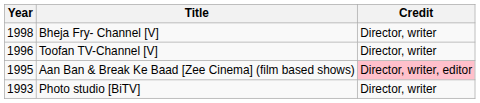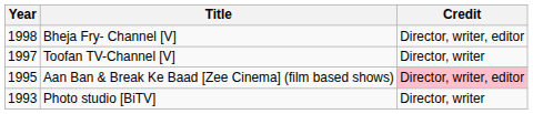 <table class="wikitable">
 <tr>
 <th>Year</th>
 <th>Title</th>
 <th>Credit</th>
 </tr>
 <tr>
 <td>1998</td>
 <td>Bheja Fry- Channel [V]</td>
-<td>Director, writer</td>
+<td>Director, writer, editor</td>
 </tr>
 <tr>
-<td>1996</td>
+<td>1997</td>
 <td>Toofan TV-Channel [V]</td>
 <td>Director, writer</td>
 </tr>
 <tr>
 <td>1995</td>
 <td>Aan Ban & Break Ke Baad [Zee Cinema] (film based shows)</td>
 <td style="background: pink;">Director, writer, editor</td>
 </tr>
 <tr>
 <td>1993</td>
 <td>Photo studio [BiTV]</td>
 <td>Director, writer</td>
 </tr>
 </table>
